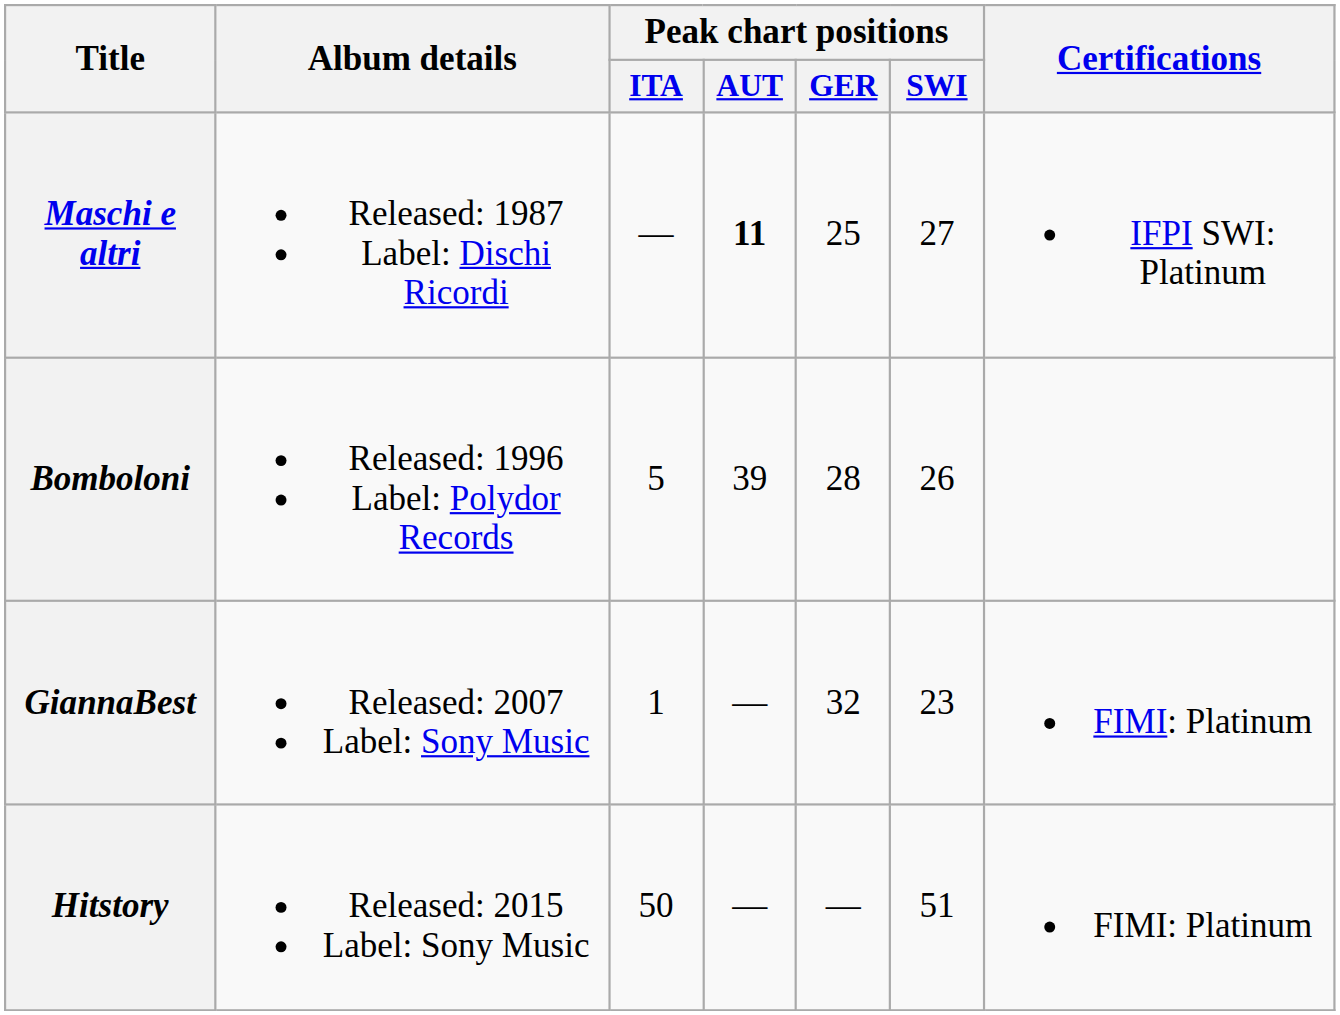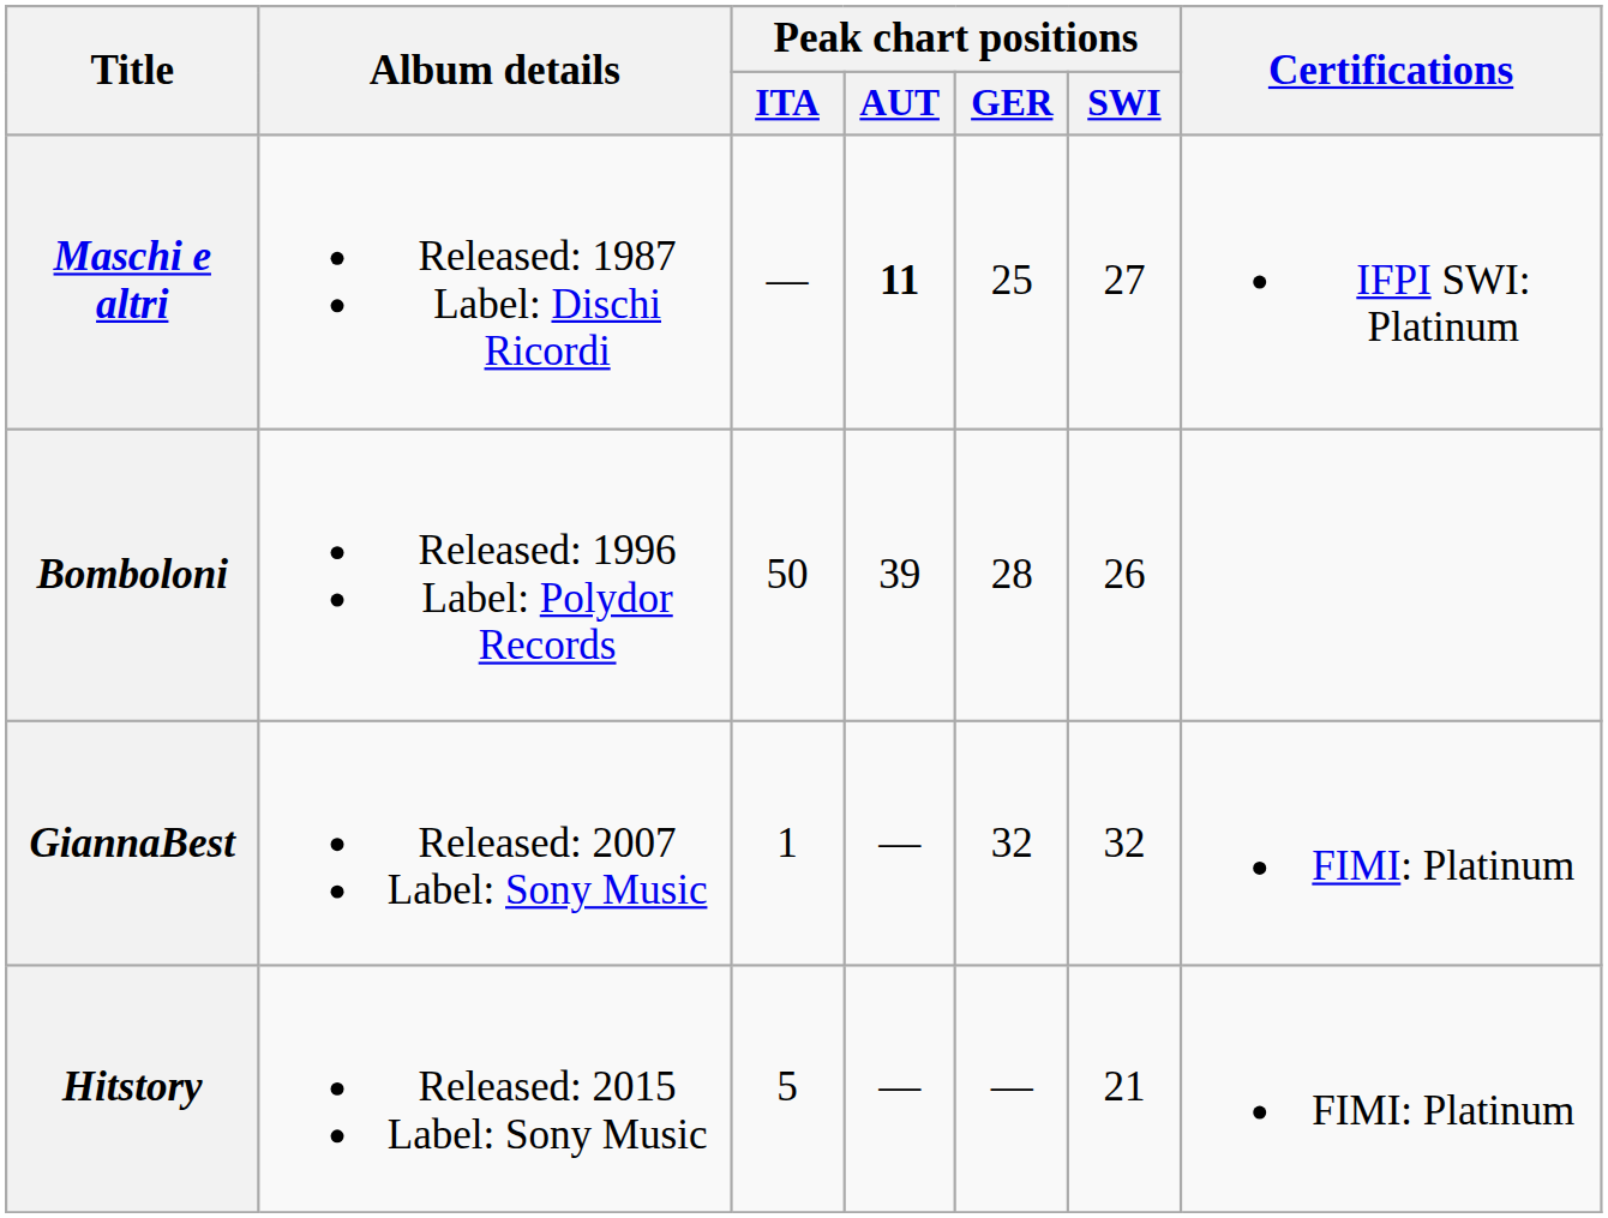 <table class="wikitable plainrowheaders" style="text-align:center;">
 <tr>
 <th rowspan="2" scope="col">Title</th>
 <th rowspan="2" scope="col">Album details</th>
 <th colspan="4" scope="col">Peak chart positions</th>
 <th rowspan="2" scope="col"><a href='#'>Certifications</a></th>
 </tr>
 <tr>
 <th scope="col" style="width:2.5em;font-size:90%;"><a href='#'>ITA</a><br></th>
 <th scope="col" style="width:2.5em;font-size:90%;"><a href='#'>AUT</a><br></th>
 <th scope="col" style="width:2.5em;font-size:90%;"><a href='#'>GER</a><br></th>
 <th scope="col" style="width:2.5em;font-size:90%;"><a href='#'>SWI</a><br></th>
 </tr>
 <tr>
 <th scope="row"><em><a href='#'>Maschi e altri</a></em></th>
 <td><br><ul><li>Released: 1987</li><li>Label: <a href='#'>Dischi Ricordi</a></li></ul></td>
 <td>—</td>
 <td><strong>11</strong></td>
 <td>25</td>
 <td>27</td>
 <td><br><ul><li><a href='#'>IFPI</a> SWI: Platinum</li></ul></td>
 </tr>
 <tr>
 <th scope="row"><em>Bomboloni</em></th>
 <td><br><ul><li>Released: 1996</li><li>Label: <a href='#'>Polydor Records</a></li></ul></td>
-<td>5</td>
+<td>50</td>
 <td>39</td>
 <td>28</td>
 <td>26</td>
 <td></td>
 </tr>
 <tr>
 <th scope="row"><em>GiannaBest</em></th>
 <td><br><ul><li>Released: 2007</li><li>Label: <a href='#'>Sony Music</a></li></ul></td>
 <td>1</td>
 <td>—</td>
 <td>32</td>
-<td>23</td>
+<td>32</td>
 <td><br><ul><li><a href='#'>FIMI</a>: Platinum</li></ul></td>
 </tr>
 <tr>
 <th scope="row"><em>Hitstory</em></th>
 <td><br><ul><li>Released: 2015</li><li>Label: Sony Music</li></ul></td>
-<td>50</td>
+<td>5</td>
 <td>—</td>
 <td>—</td>
-<td>51</td>
+<td>21</td>
 <td><br><ul><li>FIMI: Platinum</li></ul></td>
 </tr>
 </table>
